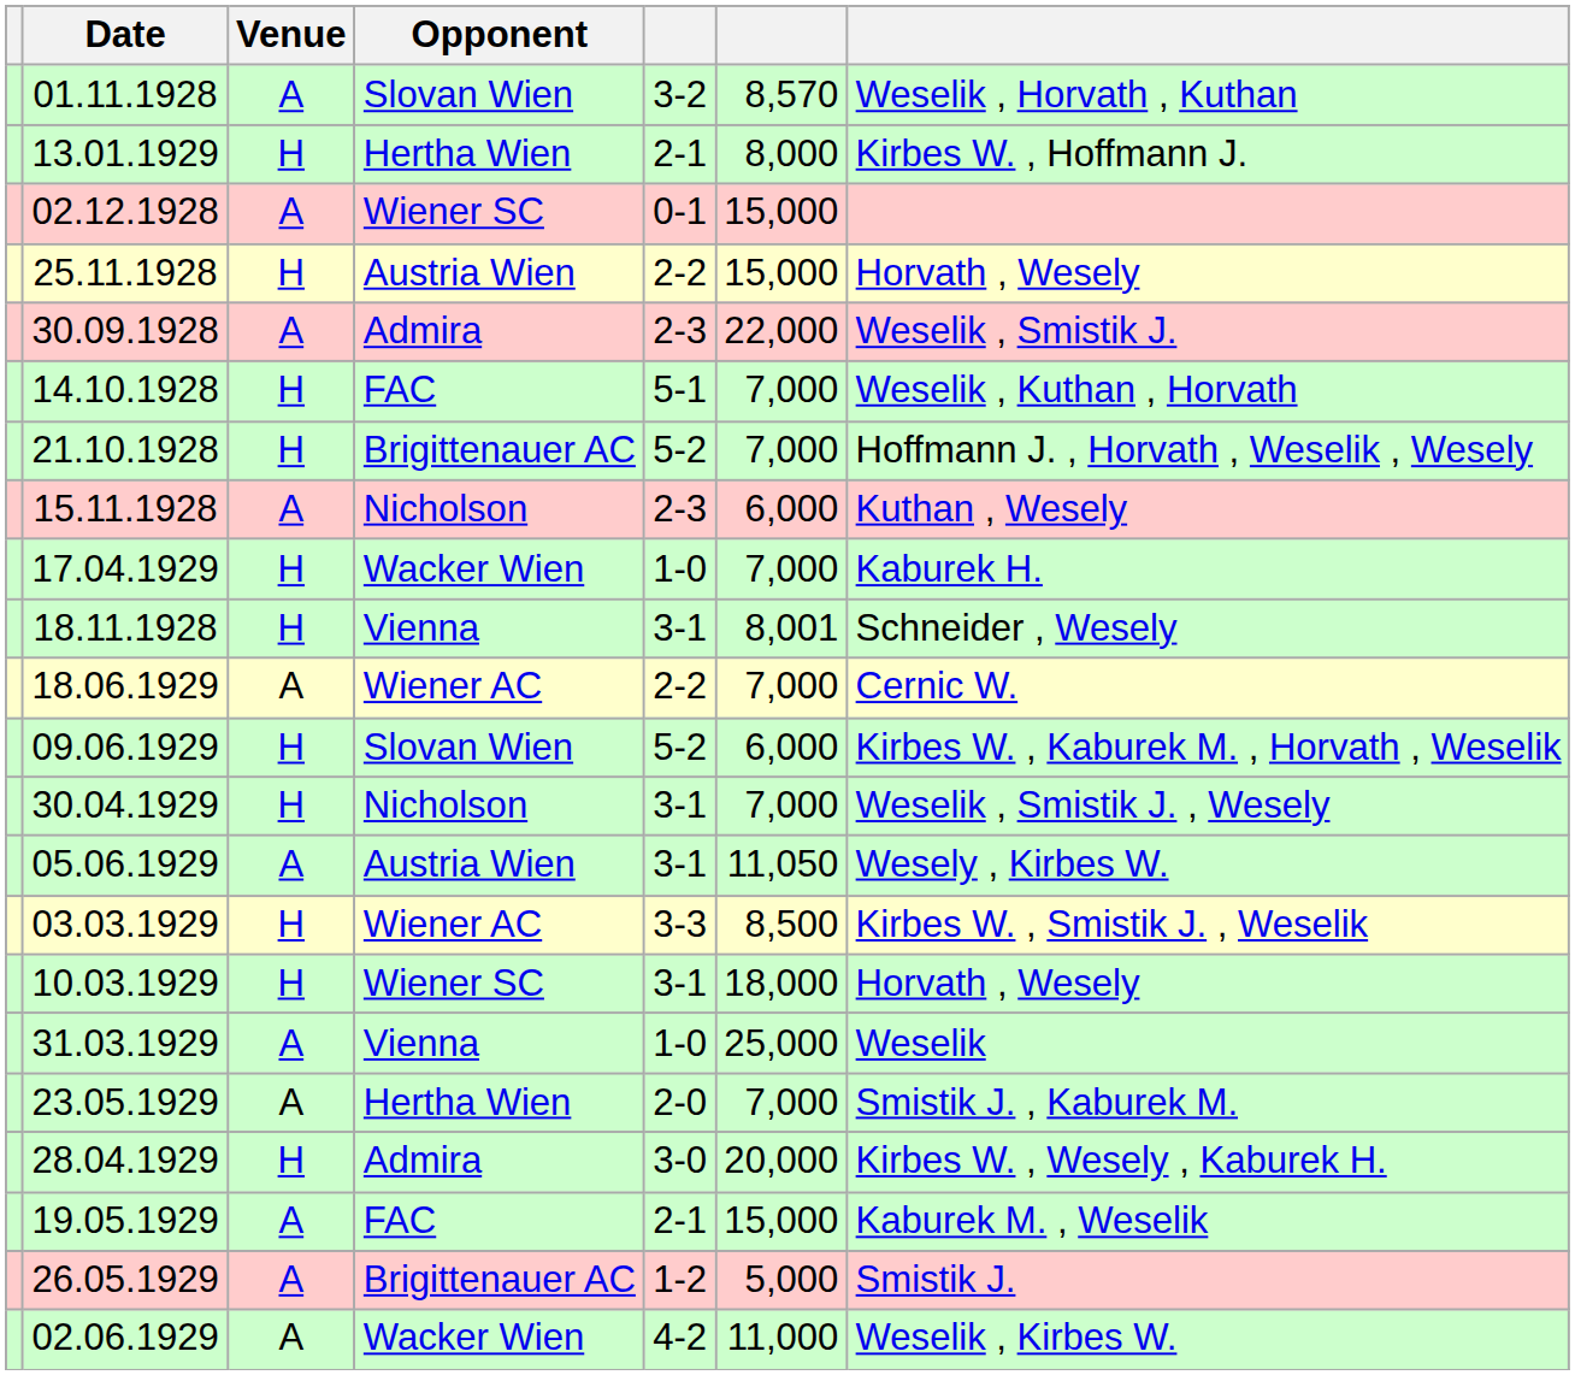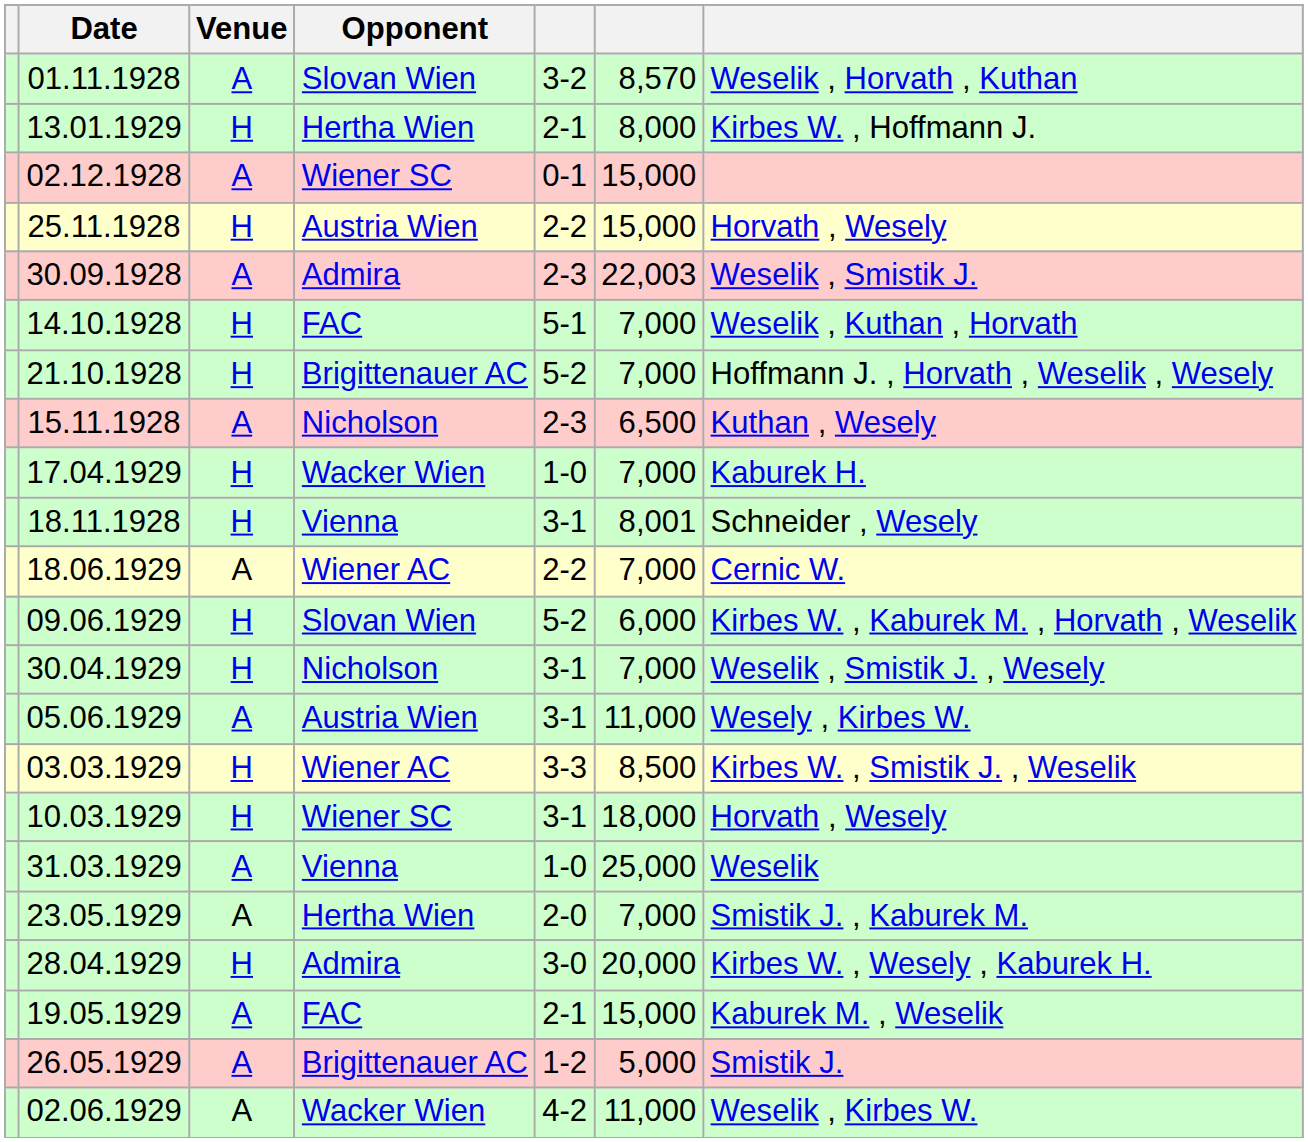 <table class="wikitable" Style="text-align: center">
 <tr>
 <th></th>
 <th>Date</th>
 <th>Venue</th>
 <th>Opponent</th>
 <th></th>
 <th></th>
 <th></th>
 </tr>
 <tr style="background:#cfc">
 <td></td>
 <td>01.11.1928</td>
 <td><a href='#'>A</a></td>
 <td align="left"><a href='#'>Slovan Wien</a></td>
 <td>3-2</td>
 <td align="right">8,570</td>
 <td align="left"><a href='#'>Weselik</a> , <a href='#'>Horvath</a> , <a href='#'>Kuthan</a> </td>
 </tr>
 <tr style="background:#cfc">
 <td></td>
 <td>13.01.1929</td>
 <td><a href='#'>H</a></td>
 <td align="left"><a href='#'>Hertha Wien</a></td>
 <td>2-1</td>
 <td align="right">8,000</td>
 <td align="left"><a href='#'>Kirbes W.</a> , Hoffmann J. </td>
 </tr>
 <tr style="background:#fcc">
 <td></td>
 <td>02.12.1928</td>
 <td><a href='#'>A</a></td>
 <td align="left"><a href='#'>Wiener SC</a></td>
 <td>0-1</td>
 <td align="right">15,000</td>
 <td align="left"></td>
 </tr>
 <tr style="background:#ffc">
 <td></td>
 <td>25.11.1928</td>
 <td><a href='#'>H</a></td>
 <td align="left"><a href='#'>Austria Wien</a></td>
 <td>2-2</td>
 <td align="right">15,000</td>
 <td align="left"><a href='#'>Horvath</a> , <a href='#'>Wesely</a> </td>
 </tr>
 <tr style="background:#fcc">
 <td></td>
 <td>30.09.1928</td>
 <td><a href='#'>A</a></td>
 <td align="left"><a href='#'>Admira</a></td>
 <td>2-3</td>
-<td align="right">22,000</td>
+<td align="right">22,003</td>
 <td align="left"><a href='#'>Weselik</a> , <a href='#'>Smistik J.</a> </td>
 </tr>
 <tr style="background:#cfc">
 <td></td>
 <td>14.10.1928</td>
 <td><a href='#'>H</a></td>
 <td align="left"><a href='#'>FAC</a></td>
 <td>5-1</td>
 <td align="right">7,000</td>
 <td align="left"><a href='#'>Weselik</a>  , <a href='#'>Kuthan</a>  , <a href='#'>Horvath</a> </td>
 </tr>
 <tr style="background:#cfc">
 <td></td>
 <td>21.10.1928</td>
 <td><a href='#'>H</a></td>
 <td align="left"><a href='#'>Brigittenauer AC</a></td>
 <td>5-2</td>
 <td align="right">7,000</td>
 <td align="left">Hoffmann J. , <a href='#'>Horvath</a> , <a href='#'>Weselik</a>  , <a href='#'>Wesely</a> </td>
 </tr>
 <tr style="background:#fcc">
 <td></td>
 <td>15.11.1928</td>
 <td><a href='#'>A</a></td>
 <td align="left"><a href='#'>Nicholson</a></td>
 <td>2-3</td>
-<td align="right">6,000</td>
+<td align="right">6,500</td>
 <td align="left"><a href='#'>Kuthan</a> , <a href='#'>Wesely</a> </td>
 </tr>
 <tr style="background:#cfc">
 <td></td>
 <td>17.04.1929</td>
 <td><a href='#'>H</a></td>
 <td align="left"><a href='#'>Wacker Wien</a></td>
 <td>1-0</td>
 <td align="right">7,000</td>
 <td align="left"><a href='#'>Kaburek H.</a> </td>
 </tr>
 <tr style="background:#cfc">
 <td></td>
 <td>18.11.1928</td>
 <td><a href='#'>H</a></td>
 <td align="left"><a href='#'>Vienna</a></td>
 <td>3-1</td>
 <td align="right">8,001</td>
 <td align="left">Schneider  , <a href='#'>Wesely</a> </td>
 </tr>
 <tr style="background:#ffc">
 <td></td>
 <td>18.06.1929</td>
 <td>A</td>
 <td align="left"><a href='#'>Wiener AC</a></td>
 <td>2-2</td>
 <td align="right">7,000</td>
 <td align="left"><a href='#'>Cernic W.</a>  </td>
 </tr>
 <tr style="background:#cfc">
 <td></td>
 <td>09.06.1929</td>
 <td><a href='#'>H</a></td>
 <td align="left"><a href='#'>Slovan Wien</a></td>
 <td>5-2</td>
 <td align="right">6,000</td>
 <td align="left"><a href='#'>Kirbes W.</a> , <a href='#'>Kaburek M.</a> , <a href='#'>Horvath</a>  , <a href='#'>Weselik</a> </td>
 </tr>
 <tr style="background:#cfc">
 <td></td>
 <td>30.04.1929</td>
 <td><a href='#'>H</a></td>
 <td align="left"><a href='#'>Nicholson</a></td>
 <td>3-1</td>
 <td align="right">7,000</td>
 <td align="left"><a href='#'>Weselik</a> , <a href='#'>Smistik J.</a> , <a href='#'>Wesely</a> </td>
 </tr>
 <tr style="background:#cfc">
 <td></td>
 <td>05.06.1929</td>
 <td><a href='#'>A</a></td>
 <td align="left"><a href='#'>Austria Wien</a></td>
 <td>3-1</td>
-<td align="right">11,050</td>
+<td align="right">11,000</td>
 <td align="left"><a href='#'>Wesely</a>  , <a href='#'>Kirbes W.</a> </td>
 </tr>
 <tr style="background:#ffc">
 <td></td>
 <td>03.03.1929</td>
 <td><a href='#'>H</a></td>
 <td align="left"><a href='#'>Wiener AC</a></td>
 <td>3-3</td>
 <td align="right">8,500</td>
 <td align="left"><a href='#'>Kirbes W.</a> , <a href='#'>Smistik J.</a> , <a href='#'>Weselik</a> </td>
 </tr>
 <tr style="background:#cfc">
 <td></td>
 <td>10.03.1929</td>
 <td><a href='#'>H</a></td>
 <td align="left"><a href='#'>Wiener SC</a></td>
 <td>3-1</td>
 <td align="right">18,000</td>
 <td align="left"><a href='#'>Horvath</a> , <a href='#'>Wesely</a>  </td>
 </tr>
 <tr style="background:#cfc">
 <td></td>
 <td>31.03.1929</td>
 <td><a href='#'>A</a></td>
 <td align="left"><a href='#'>Vienna</a></td>
 <td>1-0</td>
 <td align="right">25,000</td>
 <td align="left"><a href='#'>Weselik</a> </td>
 </tr>
 <tr style="background:#cfc">
 <td></td>
 <td>23.05.1929</td>
 <td>A</td>
 <td align="left"><a href='#'>Hertha Wien</a></td>
 <td>2-0</td>
 <td align="right">7,000</td>
 <td align="left"><a href='#'>Smistik J.</a> , <a href='#'>Kaburek M.</a> </td>
 </tr>
 <tr style="background:#cfc">
 <td></td>
 <td>28.04.1929</td>
 <td><a href='#'>H</a></td>
 <td align="left"><a href='#'>Admira</a></td>
 <td>3-0</td>
 <td align="right">20,000</td>
 <td align="left"><a href='#'>Kirbes W.</a> , <a href='#'>Wesely</a> , <a href='#'>Kaburek H.</a> </td>
 </tr>
 <tr style="background:#cfc">
 <td></td>
 <td>19.05.1929</td>
 <td><a href='#'>A</a></td>
 <td align="left"><a href='#'>FAC</a></td>
 <td>2-1</td>
 <td align="right">15,000</td>
 <td align="left"><a href='#'>Kaburek M.</a> , <a href='#'>Weselik</a> </td>
 </tr>
 <tr style="background:#fcc">
 <td></td>
 <td>26.05.1929</td>
 <td><a href='#'>A</a></td>
 <td align="left"><a href='#'>Brigittenauer AC</a></td>
 <td>1-2</td>
 <td align="right">5,000</td>
 <td align="left"><a href='#'>Smistik J.</a> </td>
 </tr>
 <tr style="background:#cfc">
 <td></td>
 <td>02.06.1929</td>
 <td>A</td>
 <td align="left"><a href='#'>Wacker Wien</a></td>
 <td>4-2</td>
 <td align="right">11,000</td>
 <td align="left"><a href='#'>Weselik</a>  , <a href='#'>Kirbes W.</a>  </td>
 </tr>
 </table>
